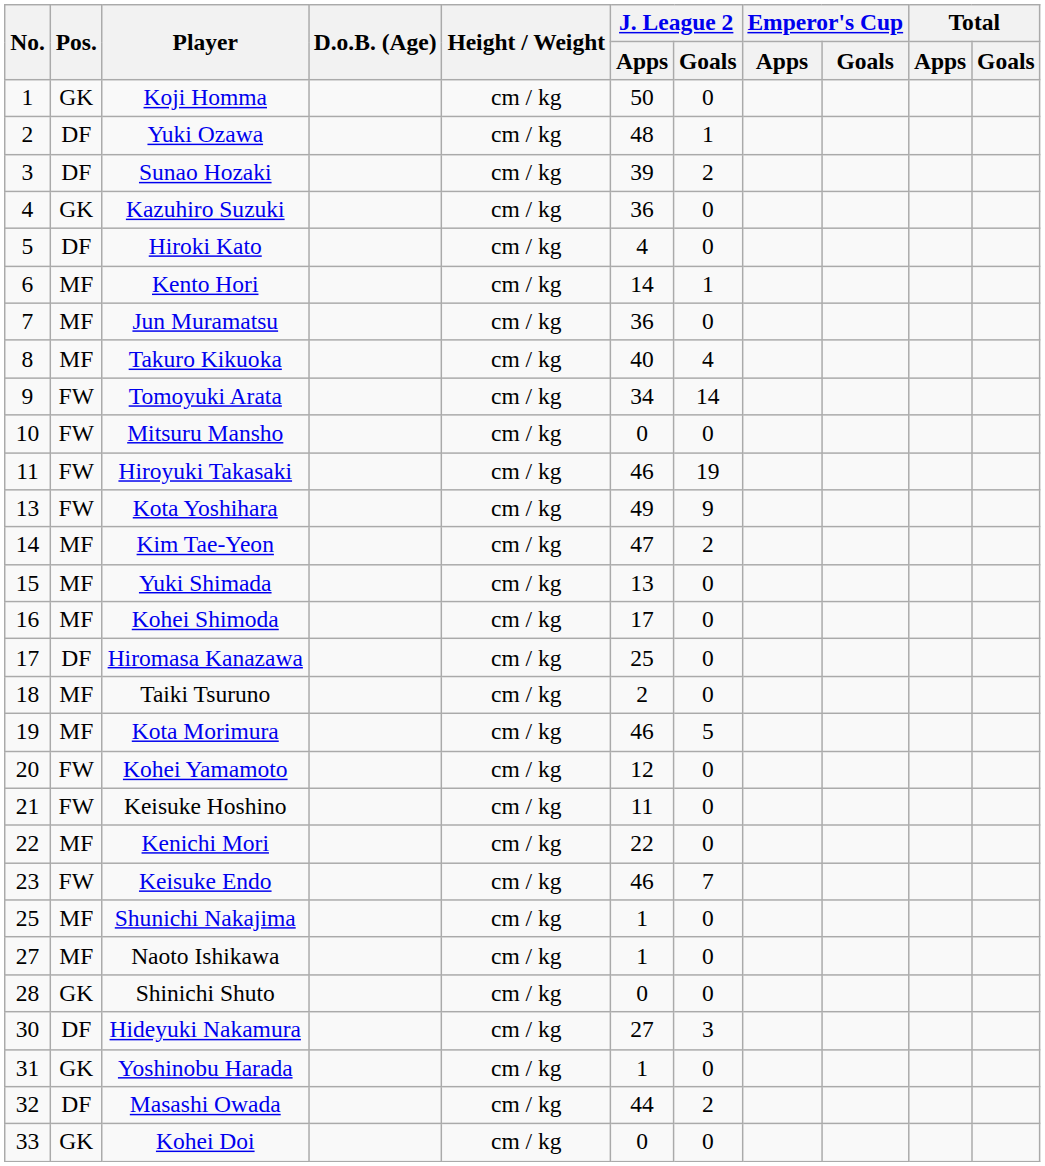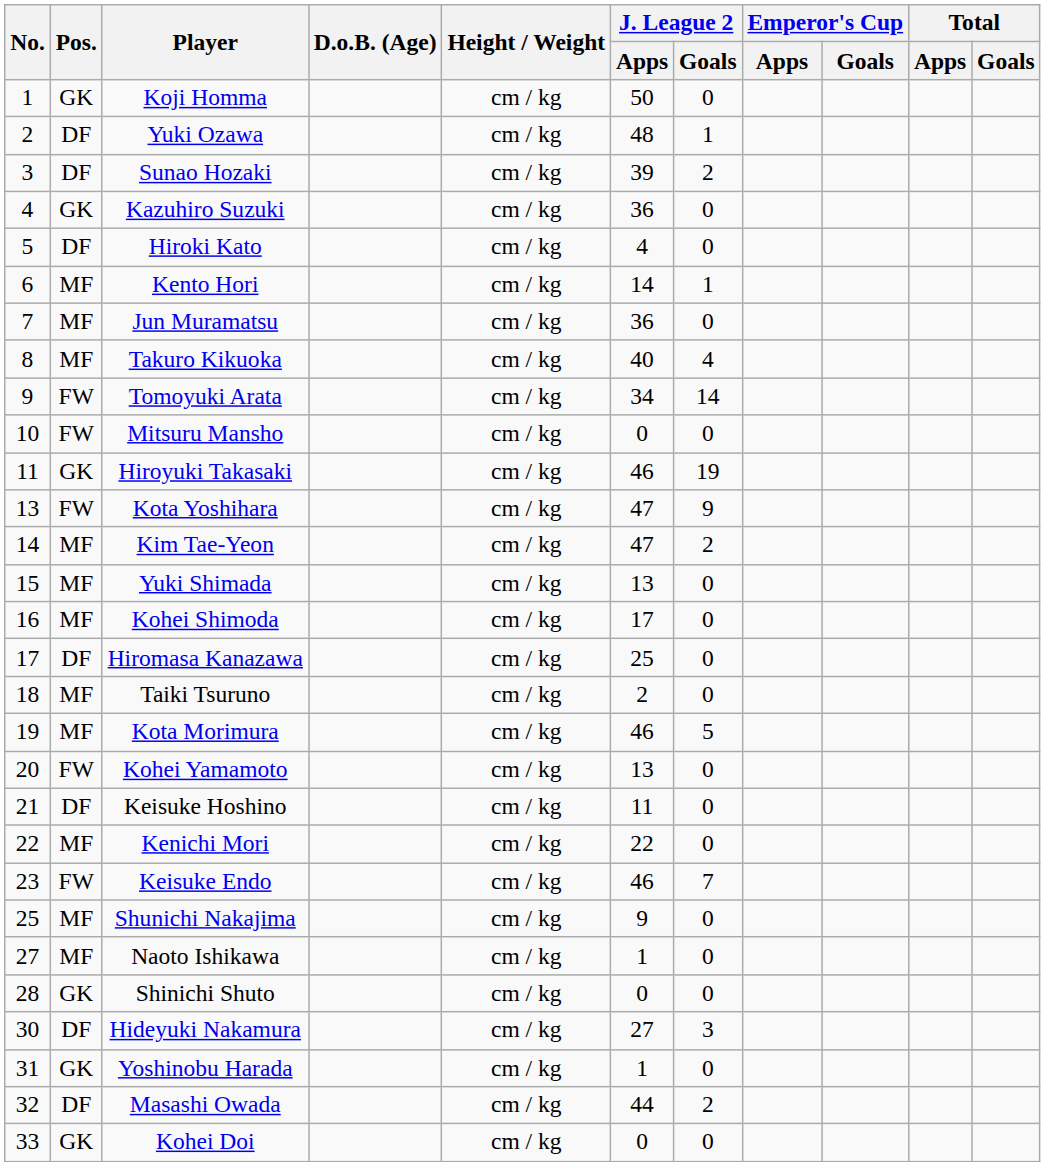 <table class="wikitable" style="text-align:center;">
 <tr>
 <th rowspan="2">No.</th>
 <th rowspan="2">Pos.</th>
 <th rowspan="2">Player</th>
 <th rowspan="2">D.o.B. (Age)</th>
 <th rowspan="2">Height / Weight</th>
 <th colspan="2"><a href='#'>J. League 2</a></th>
 <th colspan="2"><a href='#'>Emperor's Cup</a></th>
 <th colspan="2">Total</th>
 </tr>
 <tr>
 <th>Apps</th>
 <th>Goals</th>
 <th>Apps</th>
 <th>Goals</th>
 <th>Apps</th>
 <th>Goals</th>
 </tr>
 <tr>
 <td>1</td>
 <td>GK</td>
 <td><a href='#'>Koji Homma</a></td>
 <td></td>
 <td>cm / kg</td>
 <td>50</td>
 <td>0</td>
 <td></td>
 <td></td>
 <td></td>
 <td></td>
 </tr>
 <tr>
 <td>2</td>
 <td>DF</td>
 <td><a href='#'>Yuki Ozawa</a></td>
 <td></td>
 <td>cm / kg</td>
 <td>48</td>
 <td>1</td>
 <td></td>
 <td></td>
 <td></td>
 <td></td>
 </tr>
 <tr>
 <td>3</td>
 <td>DF</td>
 <td><a href='#'>Sunao Hozaki</a></td>
 <td></td>
 <td>cm / kg</td>
 <td>39</td>
 <td>2</td>
 <td></td>
 <td></td>
 <td></td>
 <td></td>
 </tr>
 <tr>
 <td>4</td>
 <td>GK</td>
 <td><a href='#'>Kazuhiro Suzuki</a></td>
 <td></td>
 <td>cm / kg</td>
 <td>36</td>
 <td>0</td>
 <td></td>
 <td></td>
 <td></td>
 <td></td>
 </tr>
 <tr>
 <td>5</td>
 <td>DF</td>
 <td><a href='#'>Hiroki Kato</a></td>
 <td></td>
 <td>cm / kg</td>
 <td>4</td>
 <td>0</td>
 <td></td>
 <td></td>
 <td></td>
 <td></td>
 </tr>
 <tr>
 <td>6</td>
 <td>MF</td>
 <td><a href='#'>Kento Hori</a></td>
 <td></td>
 <td>cm / kg</td>
 <td>14</td>
 <td>1</td>
 <td></td>
 <td></td>
 <td></td>
 <td></td>
 </tr>
 <tr>
 <td>7</td>
 <td>MF</td>
 <td><a href='#'>Jun Muramatsu</a></td>
 <td></td>
 <td>cm / kg</td>
 <td>36</td>
 <td>0</td>
 <td></td>
 <td></td>
 <td></td>
 <td></td>
 </tr>
 <tr>
 <td>8</td>
 <td>MF</td>
 <td><a href='#'>Takuro Kikuoka</a></td>
 <td></td>
 <td>cm / kg</td>
 <td>40</td>
 <td>4</td>
 <td></td>
 <td></td>
 <td></td>
 <td></td>
 </tr>
 <tr>
 <td>9</td>
 <td>FW</td>
 <td><a href='#'>Tomoyuki Arata</a></td>
 <td></td>
 <td>cm / kg</td>
 <td>34</td>
 <td>14</td>
 <td></td>
 <td></td>
 <td></td>
 <td></td>
 </tr>
 <tr>
 <td>10</td>
 <td>FW</td>
 <td><a href='#'>Mitsuru Mansho</a></td>
 <td></td>
 <td>cm / kg</td>
 <td>0</td>
 <td>0</td>
 <td></td>
 <td></td>
 <td></td>
 <td></td>
 </tr>
 <tr>
 <td>11</td>
-<td>FW</td>
+<td>GK</td>
 <td><a href='#'>Hiroyuki Takasaki</a></td>
 <td></td>
 <td>cm / kg</td>
 <td>46</td>
 <td>19</td>
 <td></td>
 <td></td>
 <td></td>
 <td></td>
 </tr>
 <tr>
 <td>13</td>
 <td>FW</td>
 <td><a href='#'>Kota Yoshihara</a></td>
 <td></td>
 <td>cm / kg</td>
-<td>49</td>
+<td>47</td>
 <td>9</td>
 <td></td>
 <td></td>
 <td></td>
 <td></td>
 </tr>
 <tr>
 <td>14</td>
 <td>MF</td>
 <td><a href='#'>Kim Tae-Yeon</a></td>
 <td></td>
 <td>cm / kg</td>
 <td>47</td>
 <td>2</td>
 <td></td>
 <td></td>
 <td></td>
 <td></td>
 </tr>
 <tr>
 <td>15</td>
 <td>MF</td>
 <td><a href='#'>Yuki Shimada</a></td>
 <td></td>
 <td>cm / kg</td>
 <td>13</td>
 <td>0</td>
 <td></td>
 <td></td>
 <td></td>
 <td></td>
 </tr>
 <tr>
 <td>16</td>
 <td>MF</td>
 <td><a href='#'>Kohei Shimoda</a></td>
 <td></td>
 <td>cm / kg</td>
 <td>17</td>
 <td>0</td>
 <td></td>
 <td></td>
 <td></td>
 <td></td>
 </tr>
 <tr>
 <td>17</td>
 <td>DF</td>
 <td><a href='#'>Hiromasa Kanazawa</a></td>
 <td></td>
 <td>cm / kg</td>
 <td>25</td>
 <td>0</td>
 <td></td>
 <td></td>
 <td></td>
 <td></td>
 </tr>
 <tr>
 <td>18</td>
 <td>MF</td>
 <td>Taiki Tsuruno</td>
 <td></td>
 <td>cm / kg</td>
 <td>2</td>
 <td>0</td>
 <td></td>
 <td></td>
 <td></td>
 <td></td>
 </tr>
 <tr>
 <td>19</td>
 <td>MF</td>
 <td><a href='#'>Kota Morimura</a></td>
 <td></td>
 <td>cm / kg</td>
 <td>46</td>
 <td>5</td>
 <td></td>
 <td></td>
 <td></td>
 <td></td>
 </tr>
 <tr>
 <td>20</td>
 <td>FW</td>
 <td><a href='#'>Kohei Yamamoto</a></td>
 <td></td>
 <td>cm / kg</td>
-<td>12</td>
+<td>13</td>
 <td>0</td>
 <td></td>
 <td></td>
 <td></td>
 <td></td>
 </tr>
 <tr>
 <td>21</td>
-<td>FW</td>
+<td>DF</td>
 <td>Keisuke Hoshino</td>
 <td></td>
 <td>cm / kg</td>
 <td>11</td>
 <td>0</td>
 <td></td>
 <td></td>
 <td></td>
 <td></td>
 </tr>
 <tr>
 <td>22</td>
 <td>MF</td>
 <td><a href='#'>Kenichi Mori</a></td>
 <td></td>
 <td>cm / kg</td>
 <td>22</td>
 <td>0</td>
 <td></td>
 <td></td>
 <td></td>
 <td></td>
 </tr>
 <tr>
 <td>23</td>
 <td>FW</td>
 <td><a href='#'>Keisuke Endo</a></td>
 <td></td>
 <td>cm / kg</td>
 <td>46</td>
 <td>7</td>
 <td></td>
 <td></td>
 <td></td>
 <td></td>
 </tr>
 <tr>
 <td>25</td>
 <td>MF</td>
 <td><a href='#'>Shunichi Nakajima</a></td>
 <td></td>
 <td>cm / kg</td>
-<td>1</td>
+<td>9</td>
 <td>0</td>
 <td></td>
 <td></td>
 <td></td>
 <td></td>
 </tr>
 <tr>
 <td>27</td>
 <td>MF</td>
 <td>Naoto Ishikawa</td>
 <td></td>
 <td>cm / kg</td>
 <td>1</td>
 <td>0</td>
 <td></td>
 <td></td>
 <td></td>
 <td></td>
 </tr>
 <tr>
 <td>28</td>
 <td>GK</td>
 <td>Shinichi Shuto</td>
 <td></td>
 <td>cm / kg</td>
 <td>0</td>
 <td>0</td>
 <td></td>
 <td></td>
 <td></td>
 <td></td>
 </tr>
 <tr>
 <td>30</td>
 <td>DF</td>
 <td><a href='#'>Hideyuki Nakamura</a></td>
 <td></td>
 <td>cm / kg</td>
 <td>27</td>
 <td>3</td>
 <td></td>
 <td></td>
 <td></td>
 <td></td>
 </tr>
 <tr>
 <td>31</td>
 <td>GK</td>
 <td><a href='#'>Yoshinobu Harada</a></td>
 <td></td>
 <td>cm / kg</td>
 <td>1</td>
 <td>0</td>
 <td></td>
 <td></td>
 <td></td>
 <td></td>
 </tr>
 <tr>
 <td>32</td>
 <td>DF</td>
 <td><a href='#'>Masashi Owada</a></td>
 <td></td>
 <td>cm / kg</td>
 <td>44</td>
 <td>2</td>
 <td></td>
 <td></td>
 <td></td>
 <td></td>
 </tr>
 <tr>
 <td>33</td>
 <td>GK</td>
 <td><a href='#'>Kohei Doi</a></td>
 <td></td>
 <td>cm / kg</td>
 <td>0</td>
 <td>0</td>
 <td></td>
 <td></td>
 <td></td>
 <td></td>
 </tr>
 </table>
